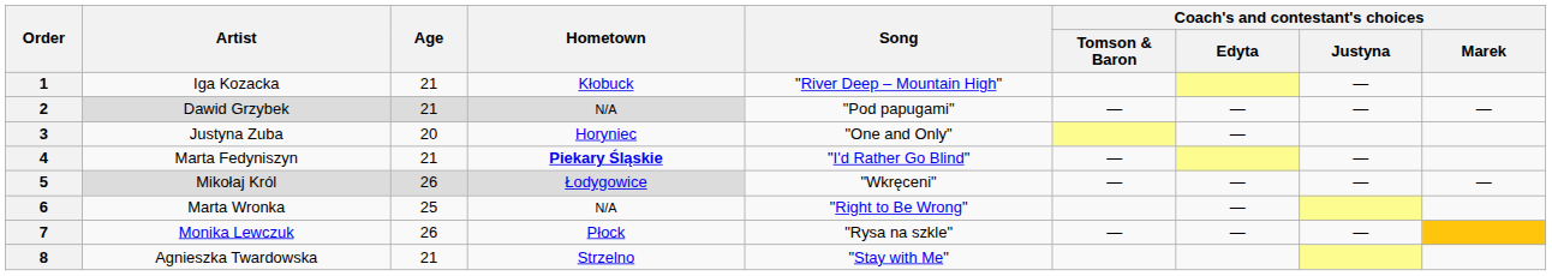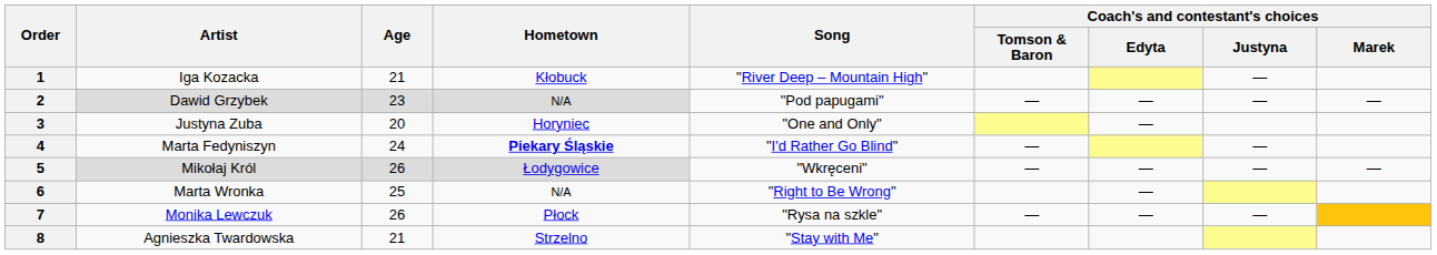 <table class="wikitable" style="text-align:center; width:100%;">
 <tr>
 <th scope="col" rowspan="2" width="05%">Order</th>
 <th scope="col" rowspan="2" width="20%">Artist</th>
 <th scope="col" rowspan="2" width="05%">Age</th>
 <th scope="col" rowspan="2" width="18%">Hometown</th>
 <th scope="col" rowspan="2" width="20%">Song</th>
 <th scope="col" colspan="4" width="32%">Coach's and contestant's choices</th>
 </tr>
 <tr>
 <th width="08%">Tomson & Baron</th>
 <th width="08%">Edyta</th>
 <th width="08%">Justyna</th>
 <th width="08%">Marek</th>
 </tr>
 <tr>
 <th>1</th>
 <td>Iga Kozacka</td>
 <td>21</td>
 <td><a href='#'>Kłobuck</a></td>
 <td>"<a href='#'>River Deep – Mountain High</a>"</td>
 <td><strong></strong></td>
 <td style="background:#fdfc8f;"><strong></strong></td>
 <td>—</td>
 <td><strong></strong></td>
 </tr>
 <tr>
 <th>2</th>
 <td style="background:#DCDCDC;">Dawid Grzybek</td>
-<td style="background:#DCDCDC;">21</td>
+<td style="background:#DCDCDC;">23</td>
 <td style="background:#DCDCDC;"><small>N/A</small></td>
 <td>"Pod papugami"</td>
 <td>—</td>
 <td>—</td>
 <td>—</td>
 <td>—</td>
 </tr>
 <tr>
 <th>3</th>
 <td>Justyna Zuba</td>
 <td>20</td>
 <td><a href='#'>Horyniec</a></td>
 <td>"One and Only"</td>
 <td style="background:#fdfc8f;"><strong></strong></td>
 <td>—</td>
 <td><strong></strong></td>
 <td><strong></strong></td>
 </tr>
 <tr>
 <th>4</th>
 <td>Marta Fedyniszyn</td>
-<td>21</td>
+<td>24</td>
 <td><strong><a href='#'>Piekary Śląskie</a></strong></td>
 <td>"<a href='#'>I'd Rather Go Blind</a>"</td>
 <td>—</td>
 <td style="background:#fdfc8f;"><strong></strong></td>
 <td>—</td>
 <td><strong></strong></td>
 </tr>
 <tr>
 <th>5</th>
 <td style="background:#DCDCDC;">Mikołaj Król</td>
 <td style="background:#DCDCDC;">26</td>
 <td style="background:#DCDCDC;"><a href='#'>Łodygowice</a></td>
 <td>"Wkręceni"</td>
 <td>—</td>
 <td>—</td>
 <td>—</td>
 <td>—</td>
 </tr>
 <tr>
 <th>6</th>
 <td>Marta Wronka</td>
 <td>25</td>
 <td><small>N/A</small></td>
 <td>"<a href='#'>Right to Be Wrong</a>"</td>
 <td><strong></strong></td>
 <td>—</td>
 <td style="background:#fdfc8f;"><strong></strong></td>
 <td><strong></strong></td>
 </tr>
 <tr>
 <th>7</th>
 <td><a href='#'>Monika Lewczuk</a></td>
 <td>26</td>
 <td><a href='#'>Płock</a></td>
 <td>"Rysa na szkle"</td>
 <td>—</td>
 <td>—</td>
 <td>—</td>
 <td style="background-color:#FFC40C;"><strong></strong></td>
 </tr>
 <tr>
 <th>8</th>
 <td>Agnieszka Twardowska</td>
 <td>21</td>
 <td><a href='#'>Strzelno</a></td>
 <td>"<a href='#'>Stay with Me</a>"</td>
 <td><strong></strong></td>
 <td><strong></strong></td>
 <td style="background:#fdfc8f;"><strong></strong></td>
 <td><strong></strong></td>
 </tr>
 </table>
